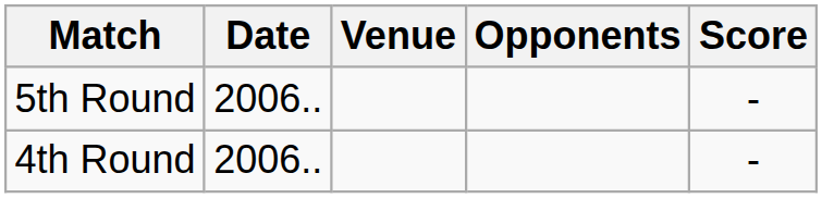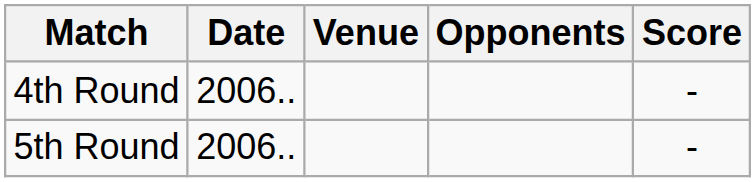 <table class="wikitable" style="text-align:center;">
 <tr>
 <th>Match</th>
 <th>Date</th>
 <th>Venue</th>
 <th>Opponents</th>
 <th>Score</th>
 </tr>
 <tr>
+<td>4th Round</td>
+<td>2006..</td>
+<td><a href='#'></a></td>
+<td><a href='#'></a></td>
+<td>-</td>
+</tr>
+<tr>
 <td>5th Round</td>
 <td>2006..</td>
 <td><a href='#'></a></td>
 <td><a href='#'></a></td>
 <td>-</td>
 </tr>
-<tr>
-<td>4th Round</td>
-<td>2006..</td>
-<td><a href='#'></a></td>
-<td><a href='#'></a></td>
-<td>-</td>
-</tr>
 </table>
